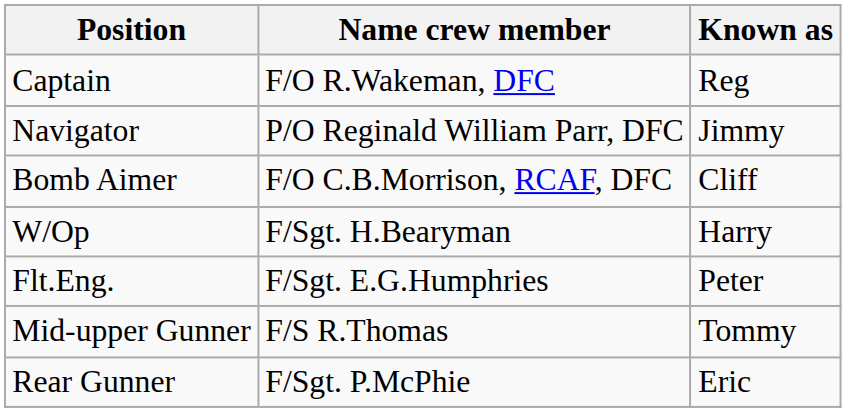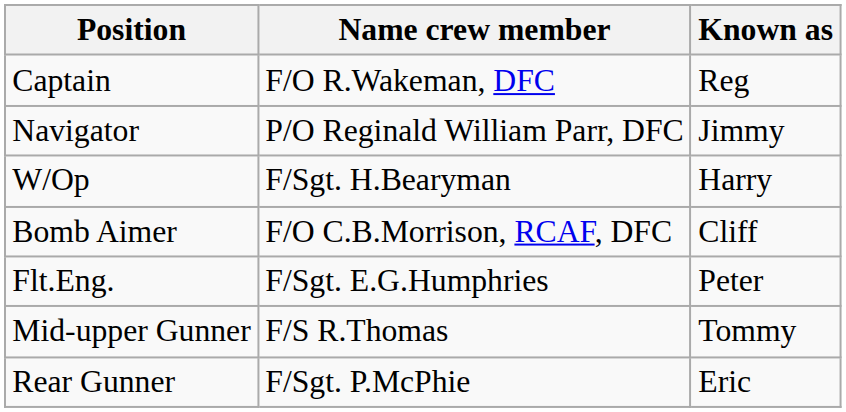 <table class="wikitable">
 <tr>
 <th>Position</th>
 <th>Name crew member</th>
 <th>Known as</th>
 </tr>
 <tr>
 <td>Captain</td>
 <td>F/O R.Wakeman, <a href='#'>DFC</a></td>
 <td>Reg</td>
 </tr>
 <tr>
 <td>Navigator</td>
 <td>P/O Reginald William Parr, DFC</td>
 <td>Jimmy</td>
 </tr>
 <tr>
+<td>W/Op</td>
+<td>F/Sgt. H.Bearyman</td>
+<td>Harry</td>
+</tr>
+<tr>
 <td>Bomb Aimer</td>
 <td>F/O C.B.Morrison, <a href='#'>RCAF</a>, DFC</td>
 <td>Cliff</td>
-</tr>
-<tr>
-<td>W/Op</td>
-<td>F/Sgt. H.Bearyman</td>
-<td>Harry</td>
 </tr>
 <tr>
 <td>Flt.Eng.</td>
 <td>F/Sgt. E.G.Humphries</td>
 <td>Peter</td>
 </tr>
 <tr>
 <td>Mid-upper Gunner</td>
 <td>F/S R.Thomas</td>
 <td>Tommy</td>
 </tr>
 <tr>
 <td>Rear Gunner</td>
 <td>F/Sgt. P.McPhie</td>
 <td>Eric</td>
 </tr>
 </table>
